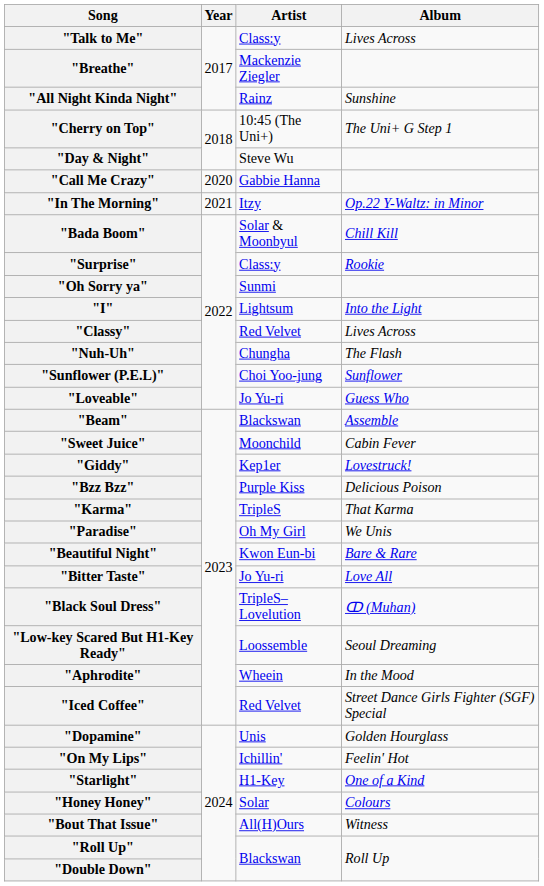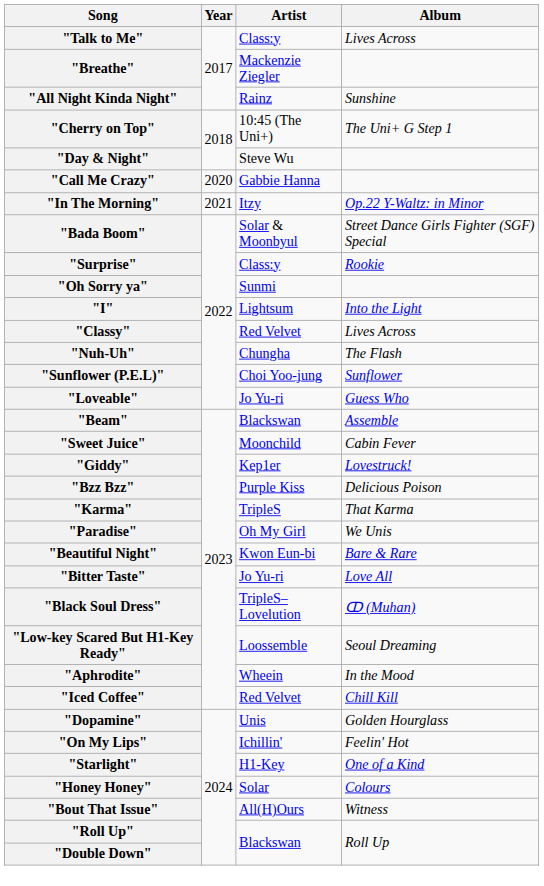 <table class="wikitable plainrowheaders">
 <tr>
 <th scope="col">Song</th>
 <th scope="col">Year</th>
 <th scope="col">Artist</th>
 <th scope="col">Album</th>
 </tr>
 <tr>
 <th scope="row">"Talk to Me"</th>
 <td rowspan="3">2017</td>
 <td><a href='#'>Class:y</a></td>
 <td><em>Lives Across</em></td>
 </tr>
 <tr>
 <th scope="row">"Breathe"</th>
 <td><a href='#'>Mackenzie Ziegler</a></td>
 <td></td>
 </tr>
 <tr>
 <th scope="row">"All Night Kinda Night"</th>
 <td><a href='#'>Rainz</a></td>
 <td><em>Sunshine</em></td>
 </tr>
 <tr>
 <th scope="row">"Cherry on Top"</th>
 <td rowspan="2">2018</td>
 <td>10:45 (The Uni+)</td>
 <td><em>The Uni+ G Step 1</em></td>
 </tr>
 <tr>
 <th scope="row">"Day & Night"</th>
 <td>Steve Wu</td>
 <td></td>
 </tr>
 <tr>
 <th scope="row">"Call Me Crazy"</th>
 <td>2020</td>
 <td><a href='#'>Gabbie Hanna</a></td>
 <td></td>
 </tr>
 <tr>
 <th scope="row">"In The Morning"</th>
 <td>2021</td>
 <td><a href='#'>Itzy</a></td>
 <td><em><a href='#'>Op.22 Y-Waltz: in Minor</a></em></td>
 </tr>
 <tr>
 <th scope="row">"Bada Boom"</th>
 <td rowspan="8">2022</td>
 <td><a href='#'>Solar</a> & <a href='#'>Moonbyul</a></td>
-<td><em><a href='#'>Chill Kill</a></em></td>
+<td><em>Street Dance Girls Fighter (SGF) Special</em></td>
 </tr>
 <tr>
 <th scope="row">"Surprise"</th>
 <td><a href='#'>Class:y</a></td>
 <td><em><a href='#'>Rookie</a></em></td>
 </tr>
 <tr>
 <th scope="row">"Oh Sorry ya"</th>
 <td><a href='#'>Sunmi</a></td>
 <td></td>
 </tr>
 <tr>
 <th scope="row">"I"</th>
 <td><a href='#'>Lightsum</a></td>
 <td><em><a href='#'>Into the Light</a></em></td>
 </tr>
 <tr>
 <th scope="row">"Classy"</th>
 <td><a href='#'>Red Velvet</a></td>
 <td><em>Lives Across</em></td>
 </tr>
 <tr>
 <th scope="row">"Nuh-Uh"</th>
 <td><a href='#'>Chungha</a></td>
 <td><em>The Flash</em></td>
 </tr>
 <tr>
 <th scope="row">"Sunflower (P.E.L)"</th>
 <td><a href='#'>Choi Yoo-jung</a></td>
 <td><em><a href='#'>Sunflower</a></em></td>
 </tr>
 <tr>
 <th scope="row">"Loveable"</th>
 <td><a href='#'>Jo Yu-ri</a></td>
 <td><em><a href='#'>Guess Who</a></em></td>
 </tr>
 <tr>
 <th scope="row">"Beam"</th>
 <td rowspan="12">2023</td>
 <td><a href='#'>Blackswan</a></td>
 <td><em><a href='#'>Assemble</a></em></td>
 </tr>
 <tr>
 <th scope="row">"Sweet Juice"</th>
 <td><a href='#'>Moonchild</a></td>
 <td><em>Cabin Fever</em></td>
 </tr>
 <tr>
 <th scope="row">"Giddy"</th>
 <td><a href='#'>Kep1er</a></td>
 <td><em><a href='#'>Lovestruck!</a></em></td>
 </tr>
 <tr>
 <th scope="row">"Bzz Bzz"</th>
 <td><a href='#'>Purple Kiss</a></td>
 <td><em>Delicious Poison</em></td>
 </tr>
 <tr>
 <th scope="row">"Karma"</th>
 <td><a href='#'>TripleS</a></td>
 <td><em>That Karma</em></td>
 </tr>
 <tr>
 <th scope="row">"Paradise"</th>
 <td><a href='#'>Oh My Girl</a></td>
 <td><em>We Unis</em></td>
 </tr>
 <tr>
 <th scope="row">"Beautiful Night"</th>
 <td><a href='#'>Kwon Eun-bi</a></td>
 <td><em><a href='#'>Bare & Rare</a></em></td>
 </tr>
 <tr>
 <th scope="row">"Bitter Taste"</th>
 <td><a href='#'>Jo Yu-ri</a></td>
 <td><em><a href='#'>Love All</a></em></td>
 </tr>
 <tr>
 <th scope="row">"Black Soul Dress"</th>
 <td><a href='#'>TripleS–Lovelution</a></td>
 <td><em><a href='#'>ↀ (Muhan)</a></em></td>
 </tr>
 <tr>
 <th scope="row">"Low-key Scared But H1-Key Ready"</th>
 <td><a href='#'>Loossemble</a></td>
 <td><em>Seoul Dreaming</em></td>
 </tr>
 <tr>
 <th scope="row">"Aphrodite"</th>
 <td><a href='#'>Wheein</a></td>
 <td><em>In the Mood</em></td>
 </tr>
 <tr>
 <th scope="row">"Iced Coffee"</th>
 <td><a href='#'>Red Velvet</a></td>
-<td><em>Street Dance Girls Fighter (SGF) Special</em></td>
+<td><em><a href='#'>Chill Kill</a></em></td>
 </tr>
 <tr>
 <th scope="row">"Dopamine"</th>
 <td rowspan="7">2024</td>
 <td><a href='#'>Unis</a></td>
 <td><em>Golden Hourglass</em></td>
 </tr>
 <tr>
 <th scope="row">"On My Lips"</th>
 <td><a href='#'>Ichillin'</a></td>
 <td><em>Feelin' Hot</em></td>
 </tr>
 <tr>
 <th scope="row">"Starlight"</th>
 <td><a href='#'>H1-Key</a></td>
 <td><em><a href='#'>One of a Kind</a></em></td>
 </tr>
 <tr>
 <th scope="row">"Honey Honey"</th>
 <td><a href='#'>Solar</a></td>
 <td><em><a href='#'>Colours</a></em></td>
 </tr>
 <tr>
 <th scope="row">"Bout That Issue"</th>
 <td><a href='#'>All(H)Ours</a></td>
 <td><em>Witness</em></td>
 </tr>
 <tr>
 <th scope="row">"Roll Up"</th>
 <td rowspan="2"><a href='#'>Blackswan</a></td>
 <td rowspan="2"><em>Roll Up</em></td>
 </tr>
 <tr>
 <th scope="row">"Double Down"</th>
 </tr>
 </table>
